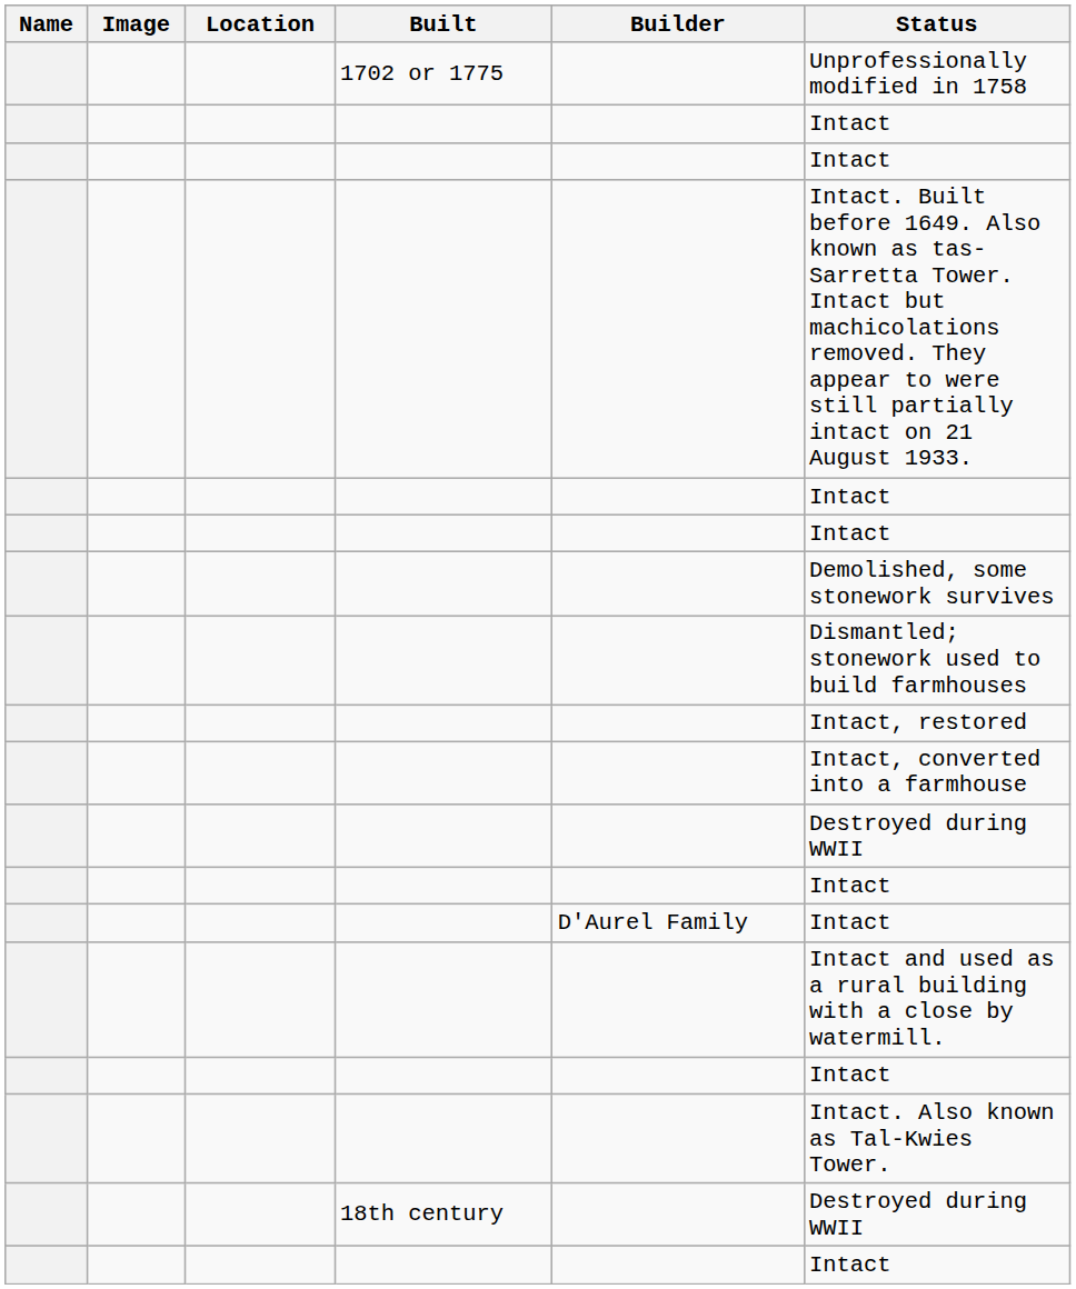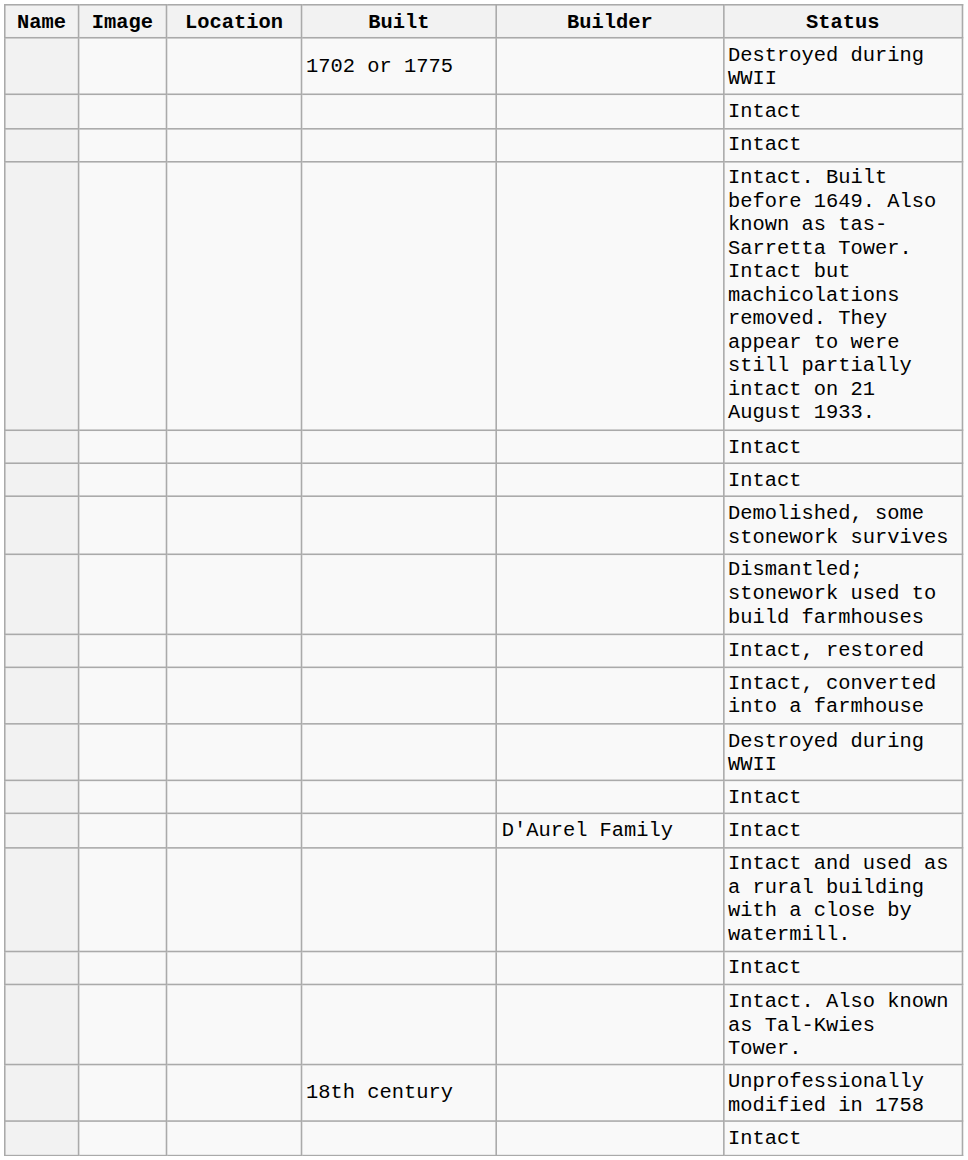 <table class="wikitable sortable">
 <tr>
 <th scope="col">Name</th>
 <th class="unsortable" scope="col">Image</th>
 <th scope="col">Location</th>
 <th scope="col">Built</th>
 <th scope="col">Builder</th>
 <th scope="col" class="unsortable" style ="width:25%">Status</th>
 </tr>
 <tr>
 <th scope="row"></th>
 <td style="text-align:center;"></td>
 <td></td>
 <td>1702 or 1775</td>
 <td></td>
-<td>Unprofessionally modified in 1758</td>
+<td>Destroyed during WWII</td>
 </tr>
 <tr>
 <th scope="row"></th>
 <td style="text-align:center;"></td>
 <td></td>
 <td></td>
 <td></td>
 <td>Intact</td>
 </tr>
 <tr>
 <th scope="row"></th>
 <td style="text-align:center;"></td>
 <td></td>
 <td></td>
 <td></td>
 <td>Intact</td>
 </tr>
 <tr>
 <th scope="row"></th>
 <td style="text-align:center;"></td>
 <td></td>
 <td></td>
 <td></td>
 <td>Intact. Built before 1649. Also known as tas-Sarretta Tower. Intact but machicolations removed. They appear to were still partially intact on 21 August 1933.</td>
 </tr>
 <tr>
 <th scope="row"></th>
 <td style="text-align:center;"></td>
 <td></td>
 <td></td>
 <td></td>
 <td>Intact</td>
 </tr>
 <tr>
 <th scope="row"></th>
 <td style="text-align:center;"></td>
 <td></td>
 <td></td>
 <td></td>
 <td>Intact</td>
 </tr>
 <tr>
 <th scope="row"></th>
 <td style="text-align:center;"></td>
 <td></td>
 <td></td>
 <td></td>
 <td>Demolished, some stonework survives</td>
 </tr>
 <tr>
 <th scope="row"></th>
 <td style="text-align:center;"></td>
 <td></td>
 <td></td>
 <td></td>
 <td>Dismantled; stonework used to build farmhouses</td>
 </tr>
 <tr>
 <th scope="row"></th>
 <td style="text-align:center;"></td>
 <td></td>
 <td></td>
 <td></td>
 <td>Intact, restored</td>
 </tr>
 <tr>
 <th scope="row"></th>
 <td style="text-align:center;"></td>
 <td></td>
 <td></td>
 <td></td>
 <td>Intact, converted into a farmhouse</td>
 </tr>
 <tr>
 <th scope="row"></th>
 <td></td>
 <td></td>
 <td></td>
 <td></td>
 <td>Destroyed during WWII</td>
 </tr>
 <tr>
 <th scope="row"></th>
 <td style="text-align:center;"></td>
 <td></td>
 <td></td>
 <td></td>
 <td>Intact</td>
 </tr>
 <tr>
 <th scope="row"></th>
 <td style="text-align:center;"></td>
 <td></td>
 <td></td>
 <td>D'Aurel Family</td>
 <td>Intact</td>
 </tr>
 <tr>
 <th scope="row"></th>
 <td style="text-align:center;"></td>
 <td></td>
 <td></td>
 <td></td>
 <td>Intact and used as a rural building with a close by watermill.</td>
 </tr>
 <tr>
 <th scope="row"></th>
 <td style="text-align:center;"></td>
 <td></td>
 <td></td>
 <td></td>
 <td>Intact</td>
 </tr>
 <tr>
 <th scope="row"></th>
 <td style="text-align:center;"></td>
 <td></td>
 <td></td>
 <td></td>
 <td>Intact. Also known as Tal-Kwies Tower.</td>
 </tr>
 <tr>
 <th scope="row"></th>
 <td style="text-align:center;"></td>
 <td></td>
 <td>18th century</td>
 <td></td>
-<td>Destroyed during WWII</td>
+<td>Unprofessionally modified in 1758</td>
 </tr>
 <tr>
 <th scope="row"></th>
 <td style="text-align:center;"></td>
 <td></td>
 <td></td>
 <td></td>
 <td>Intact</td>
 </tr>
 </table>
